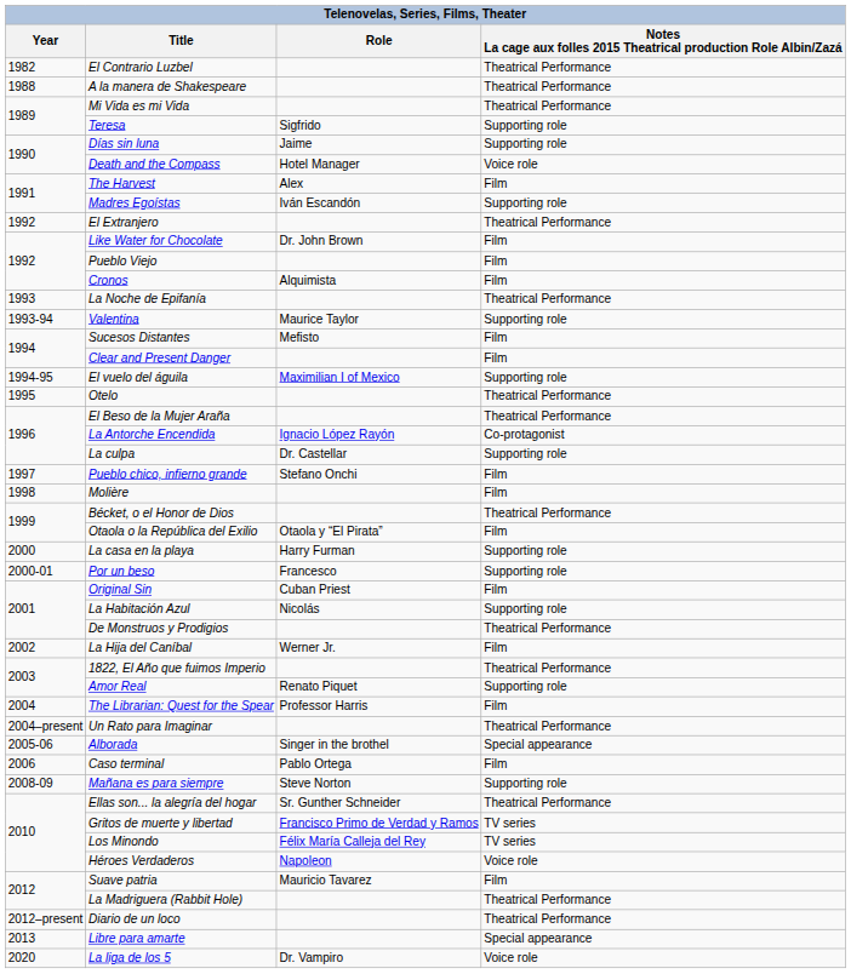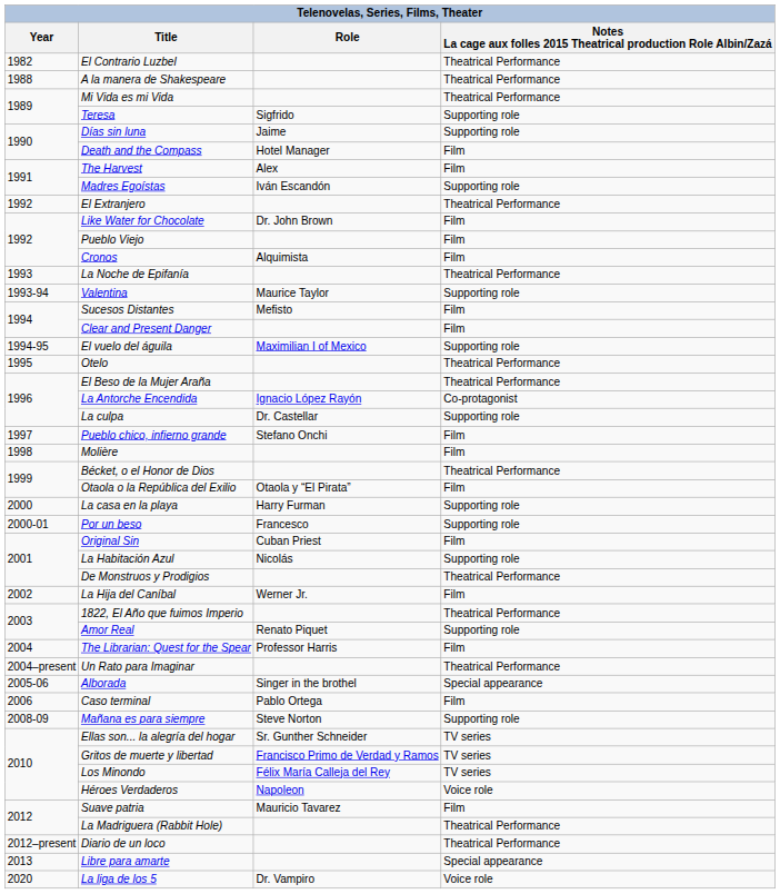 <table class="wikitable">
 <tr>
 <th colspan="5" style="background:LightSteelBlue;">Telenovelas, Series, Films, Theater</th>
 </tr>
 <tr>
 <th>Year</th>
 <th>Title</th>
 <th>Role</th>
 <th>Notes<br>La cage aux folles  2015  Theatrical production  Role Albin/Zazá</th>
 </tr>
 <tr>
 <td>1982</td>
 <td><em>El Contrario Luzbel </em></td>
 <td></td>
 <td>Theatrical Performance</td>
 </tr>
 <tr>
 <td>1988</td>
 <td><em>A la manera de Shakespeare</em></td>
 <td></td>
 <td>Theatrical Performance</td>
 </tr>
 <tr>
 <td rowspan=2>1989</td>
 <td><em>Mi Vida es mi Vida</em></td>
 <td></td>
 <td>Theatrical Performance</td>
 </tr>
 <tr>
 <td><em><a href='#'>Teresa</a></em></td>
 <td>Sigfrido</td>
 <td>Supporting role</td>
 </tr>
 <tr>
 <td rowspan=2>1990</td>
 <td><em><a href='#'>Días sin luna</a></em></td>
 <td>Jaime</td>
 <td>Supporting role</td>
 </tr>
 <tr>
 <td><em><a href='#'>Death and the Compass</a></em></td>
 <td>Hotel Manager</td>
-<td>Voice role</td>
+<td>Film</td>
 </tr>
 <tr>
 <td rowspan=2>1991</td>
 <td><em><a href='#'>The Harvest</a></em></td>
 <td>Alex</td>
 <td>Film</td>
 </tr>
 <tr>
 <td><em><a href='#'>Madres Egoístas</a></em></td>
 <td>Iván Escandón</td>
 <td>Supporting role</td>
 </tr>
 <tr>
 <td>1992</td>
 <td><em>El Extranjero</em></td>
 <td></td>
 <td>Theatrical Performance</td>
 </tr>
 <tr>
 <td rowspan=3>1992</td>
 <td><em><a href='#'>Like Water for Chocolate</a></em></td>
 <td>Dr. John Brown</td>
 <td>Film</td>
 </tr>
 <tr>
 <td><em>Pueblo Viejo</em></td>
 <td></td>
 <td>Film</td>
 </tr>
 <tr>
 <td><em><a href='#'>Cronos</a></em></td>
 <td>Alquimista</td>
 <td>Film</td>
 </tr>
 <tr>
 <td>1993</td>
 <td><em>La Noche de Epifanía</em></td>
 <td></td>
 <td>Theatrical Performance</td>
 </tr>
 <tr>
 <td>1993-94</td>
 <td><em><a href='#'>Valentina</a></em></td>
 <td>Maurice Taylor</td>
 <td>Supporting role</td>
 </tr>
 <tr>
 <td rowspan=2>1994</td>
 <td><em>Sucesos Distantes</em></td>
 <td>Mefisto</td>
 <td>Film</td>
 </tr>
 <tr>
 <td><em><a href='#'>Clear and Present Danger</a></em></td>
 <td></td>
 <td>Film</td>
 </tr>
 <tr>
 <td>1994-95</td>
 <td><em>El vuelo del águila</em></td>
 <td><a href='#'>Maximilian I of Mexico</a></td>
 <td>Supporting role</td>
 </tr>
 <tr>
 <td>1995</td>
 <td><em>Otelo</em></td>
 <td></td>
 <td>Theatrical Performance</td>
 </tr>
 <tr>
 <td rowspan=3>1996</td>
 <td><em>El Beso de la Mujer Araña</em></td>
 <td></td>
 <td>Theatrical Performance</td>
 </tr>
 <tr>
 <td><em><a href='#'>La Antorche Encendida</a></em></td>
 <td><a href='#'>Ignacio López Rayón</a></td>
 <td>Co-protagonist</td>
 </tr>
 <tr>
 <td><em>La culpa</em></td>
 <td>Dr. Castellar</td>
 <td>Supporting role</td>
 </tr>
 <tr>
 <td>1997</td>
 <td><em><a href='#'>Pueblo chico, infierno grande</a></em></td>
 <td>Stefano Onchi</td>
 <td>Film</td>
 </tr>
 <tr>
 <td>1998</td>
 <td><em>Molière</em></td>
 <td></td>
 <td>Film</td>
 </tr>
 <tr>
 <td rowspan=2>1999</td>
 <td><em>Bécket, o el Honor de Dios</em></td>
 <td></td>
 <td>Theatrical Performance</td>
 </tr>
 <tr>
 <td><em>Otaola o la República del Exilio</em></td>
 <td>Otaola y “El Pirata”</td>
 <td>Film</td>
 </tr>
 <tr>
 <td>2000</td>
 <td><em>La casa en la playa</em></td>
 <td>Harry Furman</td>
 <td>Supporting role</td>
 </tr>
 <tr>
 <td>2000-01</td>
 <td><em><a href='#'>Por un beso</a></em></td>
 <td>Francesco</td>
 <td>Supporting role</td>
 </tr>
 <tr>
 <td rowspan=3>2001</td>
 <td><em><a href='#'>Original Sin</a></em></td>
 <td>Cuban Priest</td>
 <td>Film</td>
 </tr>
 <tr>
 <td><em>La Habitación Azul</em></td>
 <td>Nicolás</td>
 <td>Supporting role</td>
 </tr>
 <tr>
 <td><em>De Monstruos y Prodigios</em></td>
 <td></td>
 <td>Theatrical Performance</td>
 </tr>
 <tr>
 <td>2002</td>
 <td><em>La Hija del Caníbal</em></td>
 <td>Werner Jr.</td>
 <td>Film</td>
 </tr>
 <tr>
 <td rowspan=2>2003</td>
 <td><em>1822, El Año que fuimos Imperio</em></td>
 <td></td>
 <td>Theatrical Performance</td>
 </tr>
 <tr>
 <td><em><a href='#'>Amor Real</a></em></td>
 <td>Renato Piquet</td>
 <td>Supporting role</td>
 </tr>
 <tr>
 <td>2004</td>
 <td><em><a href='#'>The Librarian: Quest for the Spear</a></em></td>
 <td>Professor Harris</td>
 <td>Film</td>
 </tr>
 <tr>
 <td>2004–present</td>
 <td><em>Un Rato para Imaginar</em></td>
 <td></td>
 <td>Theatrical Performance</td>
 </tr>
 <tr>
 <td>2005-06</td>
 <td><em><a href='#'>Alborada</a></em></td>
 <td>Singer in the brothel</td>
 <td>Special appearance</td>
 </tr>
 <tr>
 <td>2006</td>
 <td><em>Caso terminal</em></td>
 <td>Pablo Ortega</td>
 <td>Film</td>
 </tr>
 <tr>
 <td>2008-09</td>
 <td><em><a href='#'>Mañana es para siempre</a></em></td>
 <td>Steve Norton</td>
 <td>Supporting role</td>
 </tr>
 <tr>
 <td rowspan=4>2010</td>
 <td><em>Ellas son... la alegría del hogar</em></td>
 <td>Sr. Gunther Schneider</td>
-<td>Theatrical Performance</td>
+<td>TV series</td>
 </tr>
 <tr>
 <td><em>Gritos de muerte y libertad</em></td>
 <td><a href='#'>Francisco Primo de Verdad y Ramos</a></td>
 <td>TV series</td>
 </tr>
 <tr>
 <td><em>Los Minondo</em></td>
 <td><a href='#'>Félix María Calleja del Rey</a></td>
 <td>TV series</td>
 </tr>
 <tr>
 <td><em>Héroes Verdaderos</em></td>
 <td><a href='#'>Napoleon</a></td>
 <td>Voice role</td>
 </tr>
 <tr>
 <td rowspan=2>2012</td>
 <td><em>Suave patria</em></td>
 <td>Mauricio Tavarez</td>
 <td>Film</td>
 </tr>
 <tr>
 <td><em>La Madriguera (Rabbit Hole)</em></td>
 <td></td>
 <td>Theatrical Performance</td>
 </tr>
 <tr>
 <td>2012–present</td>
 <td><em>Diario de un loco</em></td>
 <td></td>
 <td>Theatrical Performance</td>
 </tr>
 <tr>
 <td>2013</td>
 <td><em><a href='#'>Libre para amarte</a></em></td>
 <td></td>
 <td>Special appearance</td>
 </tr>
 <tr>
 <td>2020</td>
 <td><em><a href='#'>La liga de los 5</a></em></td>
 <td>Dr. Vampiro</td>
 <td>Voice role</td>
 </tr>
 </table>
